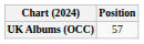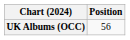 <table class="wikitable plainrowheaders" style="text-align:center">
 <tr>
 <th scope="col">Chart (2024)</th>
 <th scope="col">Position</th>
 </tr>
 <tr>
 <th scope="row">UK Albums (OCC)</th>
-<td>57</td>
+<td>56</td>
 </tr>
 </table>
